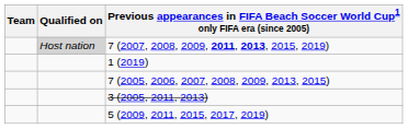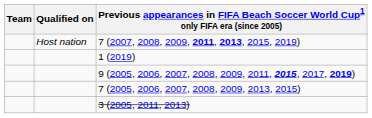 <table class="wikitable sortable">
 <tr>
 <th>Team</th>
 <th>Qualified on</th>
 <th data-sort-type="number">Previous <a href='#'>appearances</a> in <a href='#'>FIFA Beach Soccer World Cup</a><sup><strong><a href='#'>1</a></strong></sup><br><small>only FIFA era (since 2005)</small></th>
 </tr>
 <tr>
 <td></td>
-<td style="background: lightgrey;"><em>Host nation</em></td>
+<td><em>Host nation</em></td>
 <td>7 (<a href='#'>2007</a>, <a href='#'>2008</a>, <a href='#'>2009</a>,  <strong><a href='#'>2011</a></strong>, <strong><a href='#'>2013</a></strong>, <a href='#'>2015</a>, <a href='#'>2019</a>)</td>
 </tr>
 <tr>
 <td></td>
 <td></td>
 <td>1 (<a href='#'>2019</a>)</td>
+</tr>
+<tr>
+<td></td>
+<td></td>
+<td>9 (<a href='#'>2005</a>, <a href='#'>2006</a>, <a href='#'>2007</a>, <a href='#'>2008</a>, <a href='#'>2009</a>, <a href='#'>2011</a>, <strong><em><a href='#'>2015</a></em></strong>, <a href='#'>2017</a>, <strong><a href='#'>2019</a></strong>)</td>
 </tr>
 <tr>
 <td></td>
 <td></td>
 <td>7 (<a href='#'>2005</a>, <a href='#'>2006</a>, <a href='#'>2007</a>, <a href='#'>2008</a>, <a href='#'>2009</a>, <a href='#'>2013</a>, <a href='#'>2015</a>)</td>
 </tr>
 <tr>
 <td><s></s></td>
 <td><s></s></td>
 <td><s>3 (<a href='#'>2005</a>, <a href='#'>2011</a>, <a href='#'>2013</a>)</s></td>
 </tr>
-<tr>
-<td></td>
-<td></td>
-<td>5 (<a href='#'>2009</a>, <a href='#'>2011</a>, <a href='#'>2015</a>, <a href='#'>2017</a>, <a href='#'>2019</a>)</td>
-</tr>
 </table>
